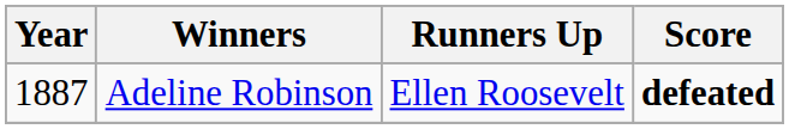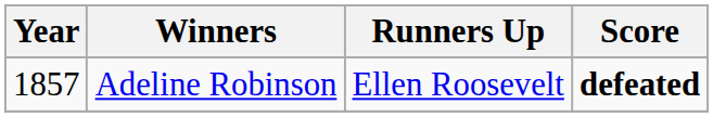 <table class="wikitable sortable">
 <tr>
 <th>Year</th>
 <th>Winners</th>
 <th>Runners Up</th>
 <th class="unsortable">Score</th>
 </tr>
 <tr>
-<td>1887</td>
+<td>1857</td>
 <td> <a href='#'>Adeline Robinson</a></td>
 <td><a href='#'>Ellen Roosevelt</a></td>
 <td><strong>defeated </strong></td>
 </tr>
 <tr>
 </tr>
 </table>
